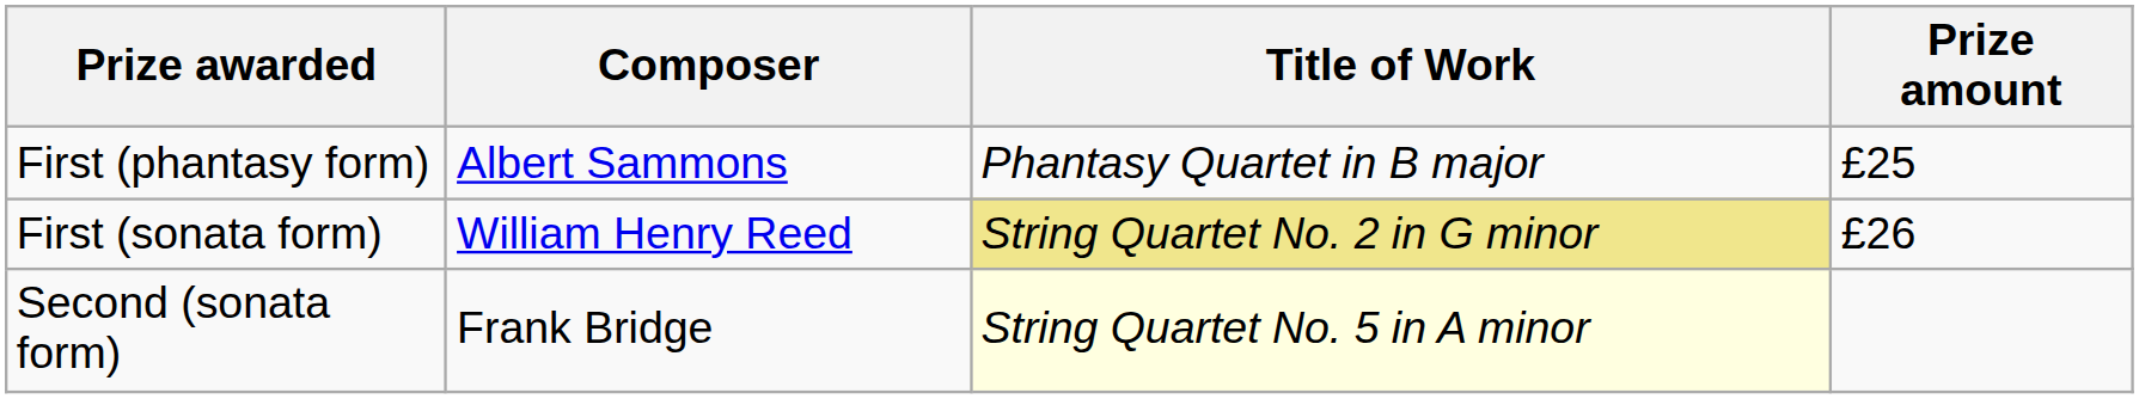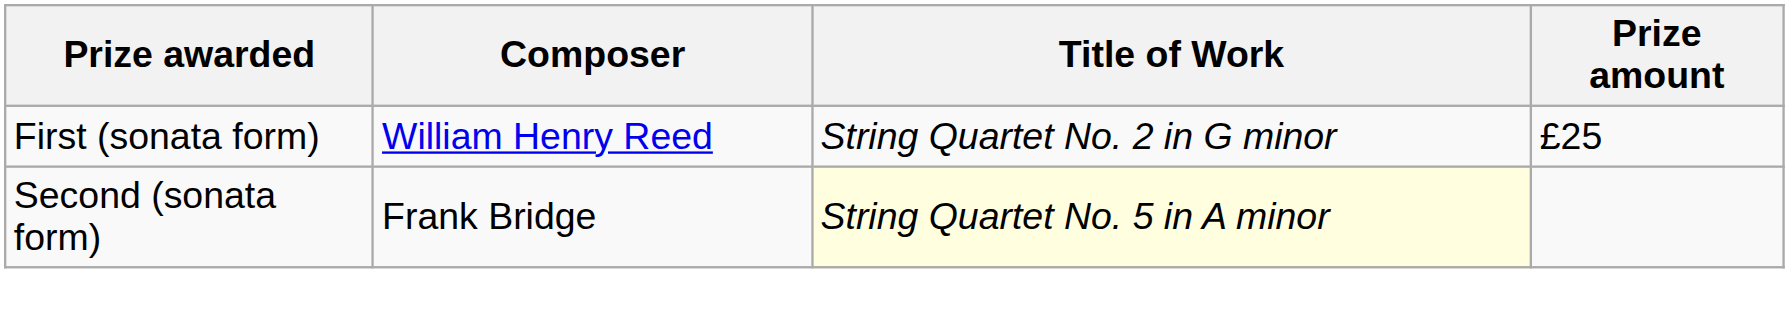 <table class="wikitable">
 <tr>
 <th style="width: 150px;">Prize awarded</th>
 <th style="width: 180px;">Composer</th>
 <th style="width: 300px;">Title of Work</th>
 <th style="width: 100px;">Prize amount</th>
 </tr>
 <tr>
-<td>First (phantasy form)</td>
-<td><a href='#'>Albert Sammons</a></td>
-<td><em>Phantasy Quartet in B major</em></td>
-<td>£25</td>
-</tr>
-<tr>
 <td>First (sonata form)</td>
 <td><a href='#'>William Henry Reed</a></td>
-<td style="background: khaki;"><em>String Quartet No. 2 in G minor</em></td>
-<td>£26</td>
+<td><em>String Quartet No. 2 in G minor</em></td>
+<td>£25</td>
 </tr>
 <tr>
 <td>Second (sonata form)</td>
 <td>Frank Bridge</td>
 <td style="background: lightyellow;"><em>String Quartet No. 5 in A minor</em></td>
 <td></td>
 </tr>
 </table>
